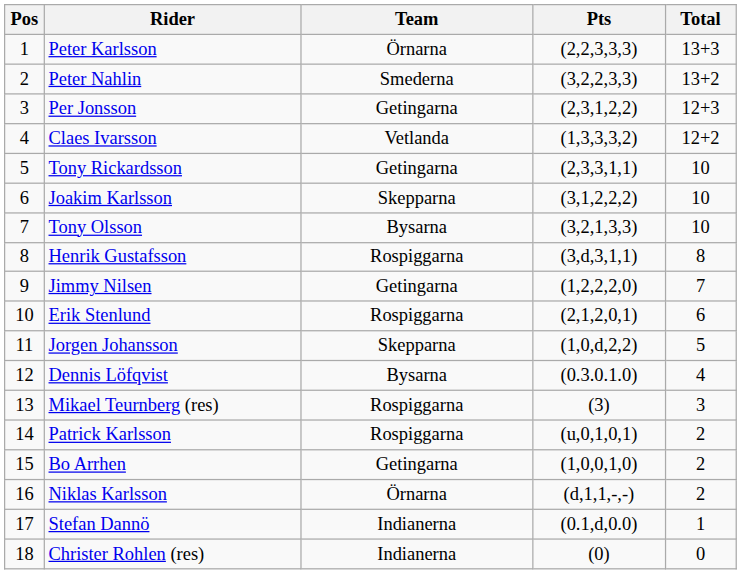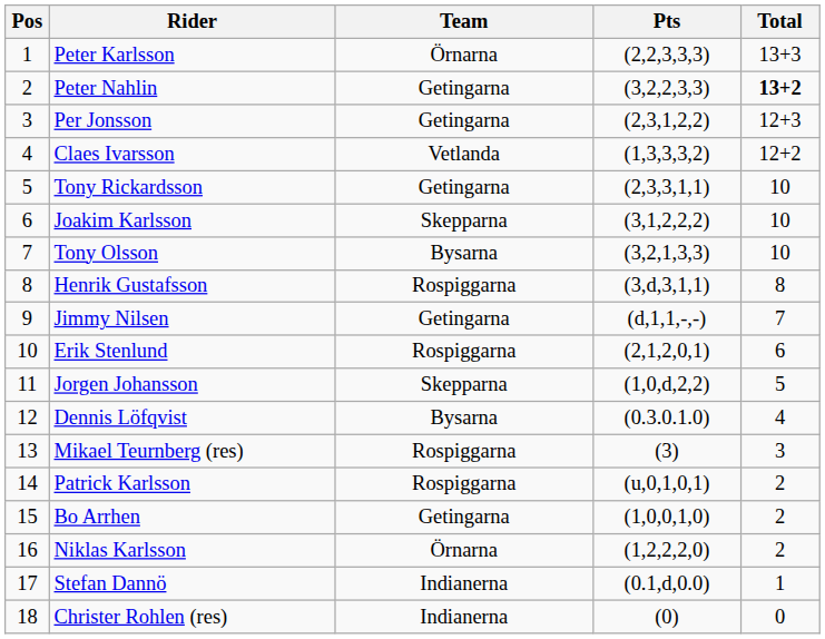 <table class=wikitable style="font-size:93%;">
 <tr>
 <th width=25px>Pos</th>
 <th width=200px>Rider</th>
 <th width=180px>Team</th>
 <th width=100px>Pts</th>
 <th width=50px>Total</th>
 </tr>
 <tr align=center>
 <td>1</td>
 <td align=left><a href='#'>Peter Karlsson</a></td>
 <td>Örnarna</td>
 <td>(2,2,3,3,3)</td>
 <td>13+3</td>
 </tr>
 <tr align=center>
 <td>2</td>
 <td align=left><a href='#'>Peter Nahlin</a></td>
-<td>Smederna</td>
+<td>Getingarna</td>
 <td>(3,2,2,3,3)</td>
-<td>13+2</td>
+<td><strong>13+2</strong></td>
 </tr>
 <tr align=center>
 <td>3</td>
 <td align=left><a href='#'>Per Jonsson</a></td>
 <td>Getingarna</td>
 <td>(2,3,1,2,2)</td>
 <td>12+3</td>
 </tr>
 <tr align=center>
 <td>4</td>
 <td align=left><a href='#'>Claes Ivarsson</a></td>
 <td>Vetlanda</td>
 <td>(1,3,3,3,2)</td>
 <td>12+2</td>
 </tr>
 <tr align=center>
 <td>5</td>
 <td align=left><a href='#'>Tony Rickardsson</a></td>
 <td>Getingarna</td>
 <td>(2,3,3,1,1)</td>
 <td>10</td>
 </tr>
 <tr align=center>
 <td>6</td>
 <td align=left><a href='#'>Joakim Karlsson</a></td>
 <td>Skepparna</td>
 <td>(3,1,2,2,2)</td>
 <td>10</td>
 </tr>
 <tr align=center>
 <td>7</td>
 <td align=left><a href='#'>Tony Olsson</a></td>
 <td>Bysarna</td>
 <td>(3,2,1,3,3)</td>
 <td>10</td>
 </tr>
 <tr align=center>
 <td>8</td>
 <td align=left><a href='#'>Henrik Gustafsson</a></td>
 <td>Rospiggarna</td>
 <td>(3,d,3,1,1)</td>
 <td>8</td>
 </tr>
 <tr align=center>
 <td>9</td>
 <td align=left><a href='#'>Jimmy Nilsen</a></td>
 <td>Getingarna</td>
-<td>(1,2,2,2,0)</td>
+<td>(d,1,1,-,-)</td>
 <td>7</td>
 </tr>
 <tr align=center>
 <td>10</td>
 <td align=left><a href='#'>Erik Stenlund</a></td>
 <td>Rospiggarna</td>
 <td>(2,1,2,0,1)</td>
 <td>6</td>
 </tr>
 <tr align=center>
 <td>11</td>
 <td align=left><a href='#'>Jorgen Johansson</a></td>
 <td>Skepparna</td>
 <td>(1,0,d,2,2)</td>
 <td>5</td>
 </tr>
 <tr align=center>
 <td>12</td>
 <td align=left><a href='#'>Dennis Löfqvist</a></td>
 <td>Bysarna</td>
 <td>(0.3.0.1.0)</td>
 <td>4</td>
 </tr>
 <tr align=center>
 <td>13</td>
 <td align=left><a href='#'>Mikael Teurnberg</a> (res)</td>
 <td>Rospiggarna</td>
 <td>(3)</td>
 <td>3</td>
 </tr>
 <tr align=center>
 <td>14</td>
 <td align=left><a href='#'>Patrick Karlsson</a></td>
 <td>Rospiggarna</td>
 <td>(u,0,1,0,1)</td>
 <td>2</td>
 </tr>
 <tr align=center>
 <td>15</td>
 <td align=left><a href='#'>Bo Arrhen</a></td>
 <td>Getingarna</td>
 <td>(1,0,0,1,0)</td>
 <td>2</td>
 </tr>
 <tr align=center>
 <td>16</td>
 <td align=left><a href='#'>Niklas Karlsson</a></td>
 <td>Örnarna</td>
-<td>(d,1,1,-,-)</td>
+<td>(1,2,2,2,0)</td>
 <td>2</td>
 </tr>
 <tr align=center>
 <td>17</td>
 <td align=left><a href='#'>Stefan Dannö</a></td>
 <td>Indianerna</td>
 <td>(0.1,d,0.0)</td>
 <td>1</td>
 </tr>
 <tr align=center>
 <td>18</td>
 <td align=left><a href='#'>Christer Rohlen</a> (res)</td>
 <td>Indianerna</td>
 <td>(0)</td>
 <td>0</td>
 </tr>
 </table>
